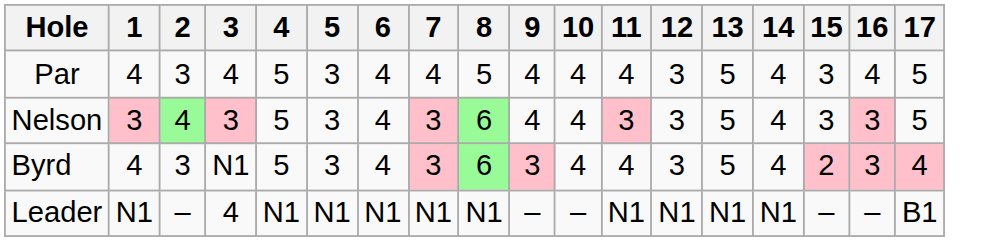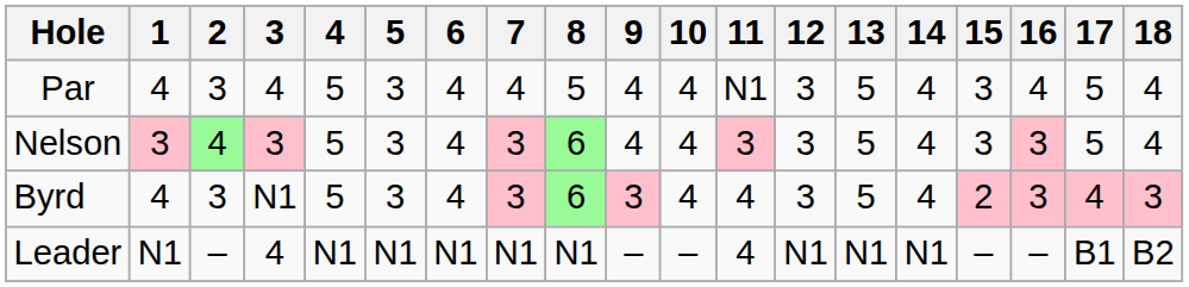 <table class="wikitable" style="text-align:center">
 <tr>
 <th>Hole</th>
 <th> 1 </th>
 <th> 2 </th>
 <th> 3 </th>
 <th> 4 </th>
 <th> 5 </th>
 <th> 6 </th>
 <th> 7 </th>
 <th> 8 </th>
 <th> 9 </th>
 <th>10</th>
 <th>11</th>
 <th>12</th>
 <th>13</th>
 <th>14</th>
 <th>15</th>
 <th>16</th>
 <th>17</th>
+<th>18</th>
 </tr>
 <tr>
 <td>Par</td>
 <td>4</td>
 <td>3</td>
 <td>4</td>
 <td>5</td>
 <td>3</td>
 <td>4</td>
 <td>4</td>
 <td>5</td>
 <td>4</td>
 <td>4</td>
-<td>4</td>
+<td>N1</td>
 <td>3</td>
 <td>5</td>
 <td>4</td>
 <td>3</td>
 <td>4</td>
 <td>5</td>
+<td>4</td>
 </tr>
 <tr>
 <td align=left> Nelson</td>
 <td style="background: Pink;">3</td>
 <td style="background: PaleGreen;">4</td>
 <td style="background: Pink;">3</td>
 <td>5</td>
 <td>3</td>
 <td>4</td>
 <td style="background: Pink;">3</td>
 <td style="background: PaleGreen;">6</td>
 <td>4</td>
 <td>4</td>
 <td style="background: Pink;">3</td>
 <td>3</td>
 <td>5</td>
 <td>4</td>
 <td>3</td>
 <td style="background: Pink;">3</td>
 <td>5</td>
+<td>4</td>
 </tr>
 <tr>
 <td align=left> Byrd</td>
 <td>4</td>
 <td>3</td>
 <td>N1</td>
 <td>5</td>
 <td>3</td>
 <td>4</td>
 <td style="background: Pink;">3</td>
 <td style="background: PaleGreen;">6</td>
 <td style="background: Pink;">3</td>
 <td>4</td>
 <td>4</td>
 <td>3</td>
 <td>5</td>
 <td>4</td>
 <td style="background: Pink;">2</td>
 <td style="background: Pink;">3</td>
 <td style="background: Pink;">4</td>
+<td style="background: Pink;">3</td>
 </tr>
 <tr>
 <td align=left>Leader</td>
 <td>N1</td>
 <td>–</td>
 <td>4</td>
 <td>N1</td>
 <td>N1</td>
 <td>N1</td>
 <td>N1</td>
 <td>N1</td>
 <td>–</td>
 <td>–</td>
-<td>N1</td>
+<td>4</td>
 <td>N1</td>
 <td>N1</td>
 <td>N1</td>
 <td>–</td>
 <td>–</td>
 <td>B1</td>
+<td>B2</td>
 </tr>
 </table>
